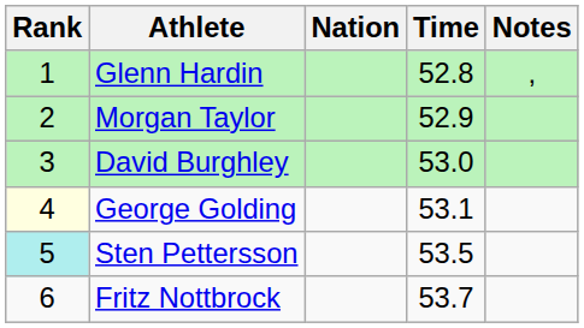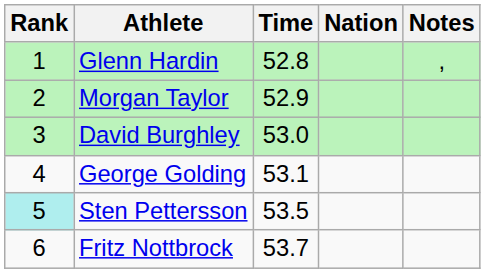 <table class="wikitable sortable" style="text-align:center">
 <tr>
 <th>Rank</th>
 <th>Athlete</th>
+<th>Time</th>
 <th>Nation</th>
-<th>Time</th>
 <th>Notes</th>
 </tr>
 <tr bgcolor=bbf3bb>
 <td>1</td>
 <td align=left><a href='#'>Glenn Hardin</a></td>
+<td>52.8</td>
 <td align=left></td>
-<td>52.8</td>
 <td>, </td>
 </tr>
 <tr bgcolor=bbf3bb>
 <td>2</td>
 <td align=left><a href='#'>Morgan Taylor</a></td>
+<td>52.9</td>
 <td align=left></td>
-<td>52.9</td>
 <td></td>
 </tr>
 <tr bgcolor=bbf3bb>
 <td>3</td>
 <td align=left><a href='#'>David Burghley</a></td>
+<td>53.0</td>
 <td align=left></td>
-<td>53.0</td>
 <td></td>
 </tr>
 <tr>
-<td style="background: lightyellow;">4</td>
+<td>4</td>
 <td align=left><a href='#'>George Golding</a></td>
+<td>53.1</td>
 <td align=left></td>
-<td>53.1</td>
 <td></td>
 </tr>
 <tr>
 <td style="background: paleturquoise;">5</td>
 <td align=left><a href='#'>Sten Pettersson</a></td>
+<td>53.5</td>
 <td align=left></td>
-<td>53.5</td>
 <td></td>
 </tr>
 <tr>
 <td>6</td>
 <td align=left><a href='#'>Fritz Nottbrock</a></td>
+<td>53.7</td>
 <td align=left></td>
-<td>53.7</td>
 <td></td>
 </tr>
 </table>
